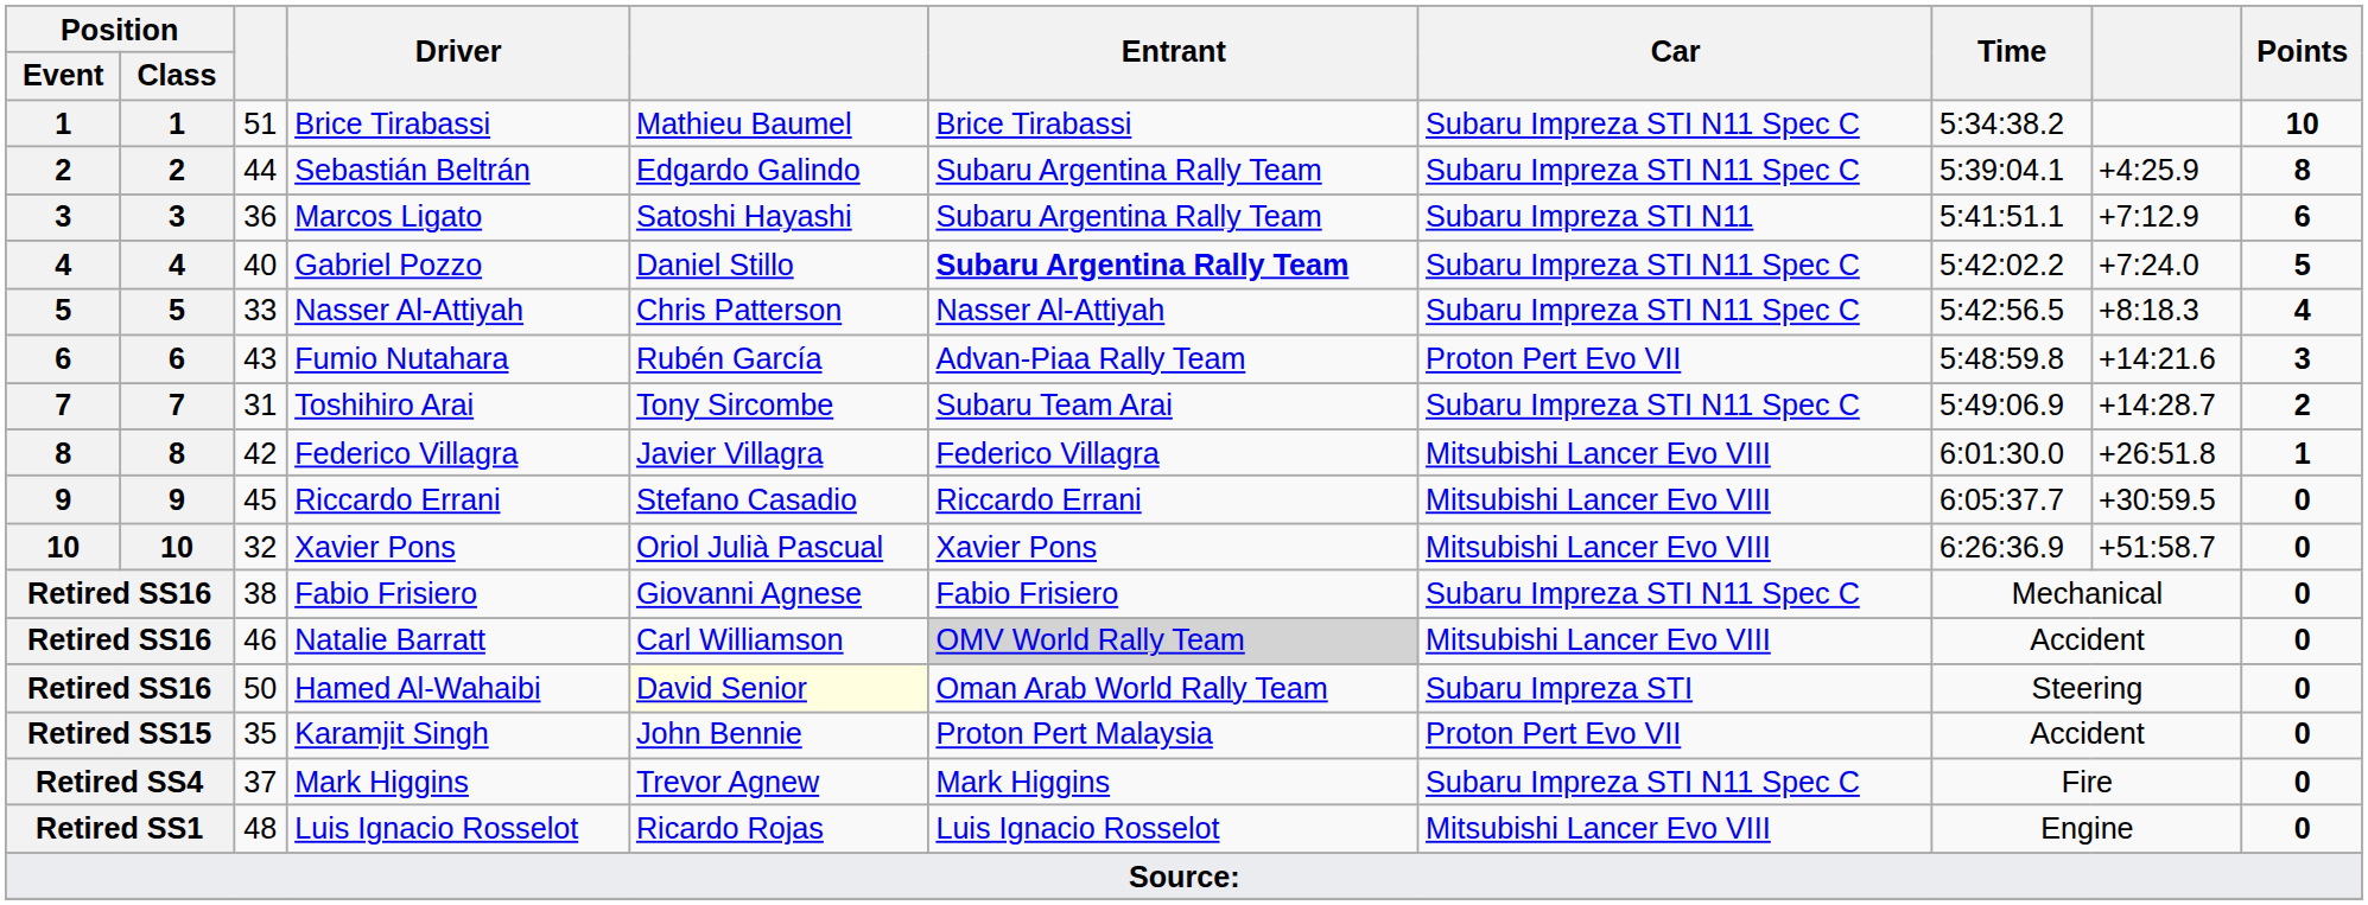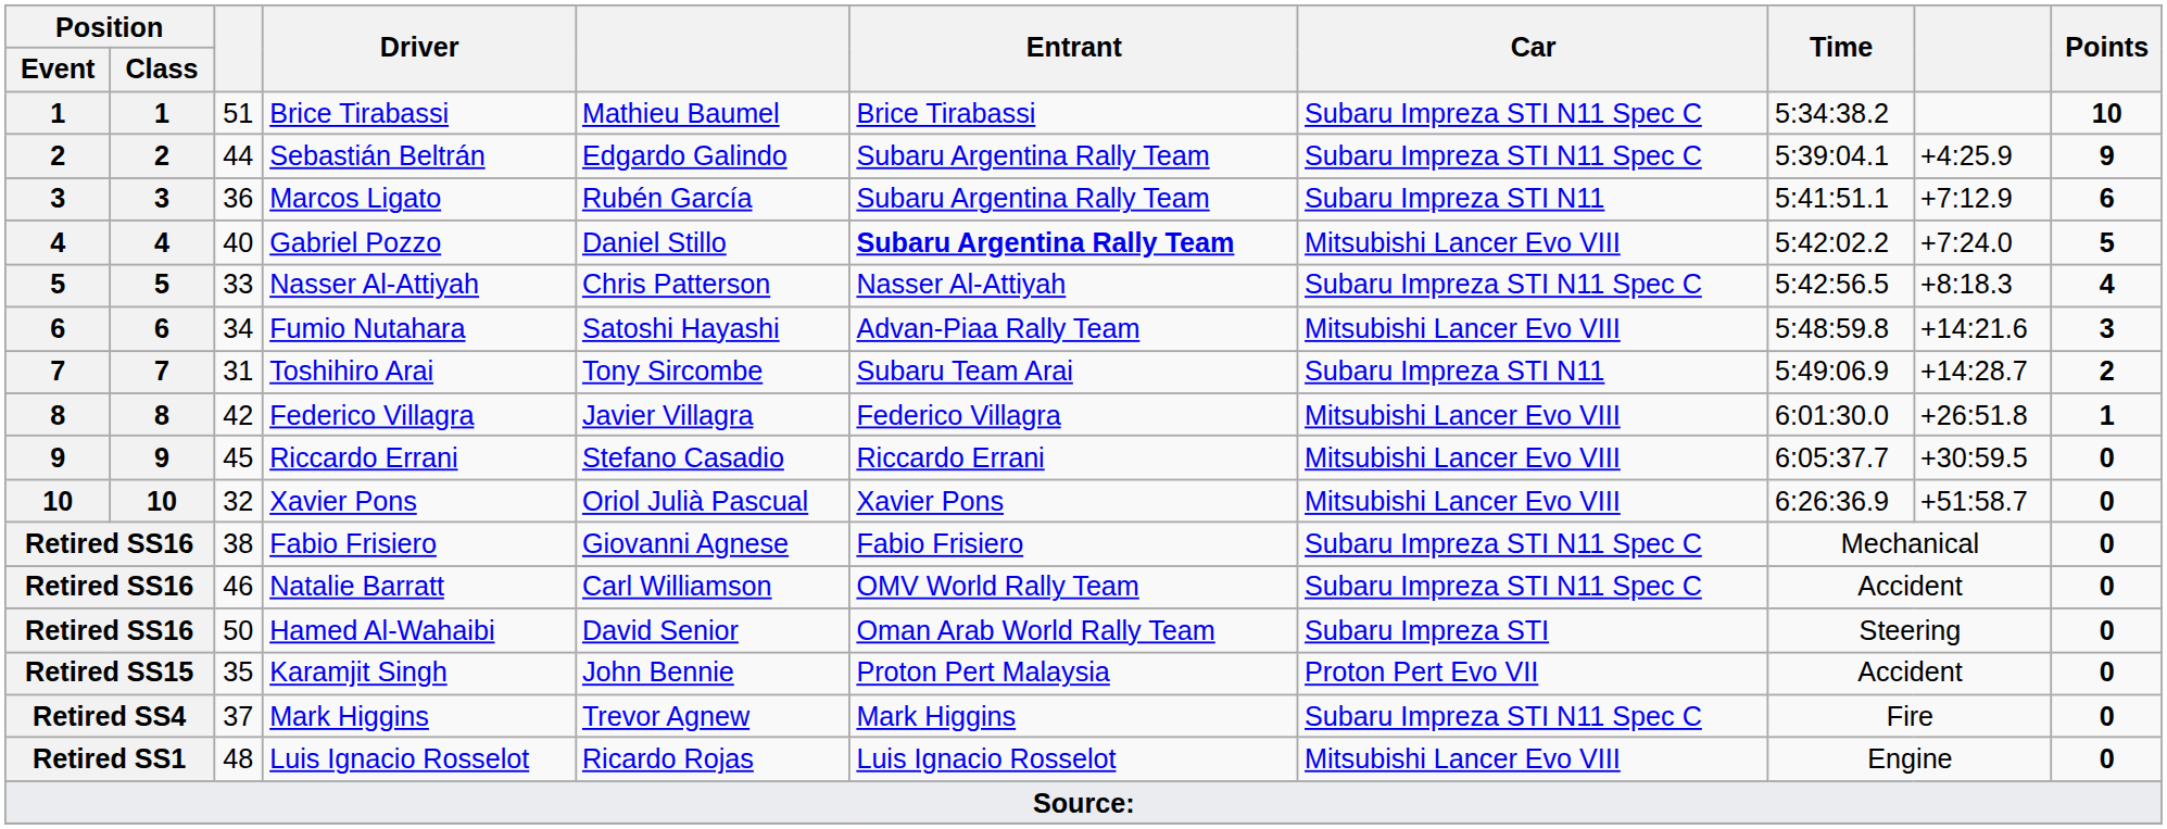 <table class="wikitable" width=85% style="font-size: 85%;">
 <tr>
 <th colspan="2">Position</th>
 <th rowspan="2"></th>
 <th rowspan="2">Driver</th>
 <th rowspan="2"></th>
 <th rowspan="2">Entrant</th>
 <th rowspan="2">Car</th>
 <th rowspan="2">Time</th>
 <th rowspan="2"></th>
 <th rowspan="2">Points</th>
 </tr>
 <tr>
 <th>Event</th>
 <th>Class</th>
 </tr>
 <tr>
 <th>1</th>
 <th>1</th>
 <td align="center">51</td>
 <td> <a href='#'>Brice Tirabassi</a></td>
 <td> <a href='#'>Mathieu Baumel</a></td>
 <td> <a href='#'>Brice Tirabassi</a></td>
 <td><a href='#'>Subaru Impreza STI N11 Spec C</a></td>
 <td>5:34:38.2</td>
 <td></td>
 <td align="center"><strong>10</strong></td>
 </tr>
 <tr>
 <th>2</th>
 <th>2</th>
 <td align="center">44</td>
 <td> <a href='#'>Sebastián Beltrán</a></td>
 <td> <a href='#'>Edgardo Galindo</a></td>
 <td> <a href='#'>Subaru Argentina Rally Team</a></td>
 <td><a href='#'>Subaru Impreza STI N11 Spec C</a></td>
 <td>5:39:04.1</td>
 <td>+4:25.9</td>
-<td align="center"><strong>8</strong></td>
+<td align="center"><strong>9</strong></td>
 </tr>
 <tr>
 <th>3</th>
 <th>3</th>
 <td align="center">36</td>
 <td> <a href='#'>Marcos Ligato</a></td>
-<td> <a href='#'>Satoshi Hayashi</a></td>
+<td> <a href='#'>Rubén García</a></td>
 <td> <a href='#'>Subaru Argentina Rally Team</a></td>
 <td><a href='#'>Subaru Impreza STI N11</a></td>
 <td>5:41:51.1</td>
 <td>+7:12.9</td>
 <td align="center"><strong>6</strong></td>
 </tr>
 <tr>
 <th>4</th>
 <th>4</th>
 <td align="center">40</td>
 <td> <a href='#'>Gabriel Pozzo</a></td>
 <td> <a href='#'>Daniel Stillo</a></td>
 <td><strong> <a href='#'>Subaru Argentina Rally Team</a></strong></td>
-<td><a href='#'>Subaru Impreza STI N11 Spec C</a></td>
+<td><a href='#'>Mitsubishi Lancer Evo VIII</a></td>
 <td>5:42:02.2</td>
 <td>+7:24.0</td>
 <td align="center"><strong>5</strong></td>
 </tr>
 <tr>
 <th>5</th>
 <th>5</th>
 <td align="center">33</td>
 <td> <a href='#'>Nasser Al-Attiyah</a></td>
 <td> <a href='#'>Chris Patterson</a></td>
 <td> <a href='#'>Nasser Al-Attiyah</a></td>
 <td><a href='#'>Subaru Impreza STI N11 Spec C</a></td>
 <td>5:42:56.5</td>
 <td>+8:18.3</td>
 <td align="center"><strong>4</strong></td>
 </tr>
 <tr>
 <th>6</th>
 <th>6</th>
-<td align="center">43</td>
+<td align="center">34</td>
 <td> <a href='#'>Fumio Nutahara</a></td>
-<td> <a href='#'>Rubén García</a></td>
+<td> <a href='#'>Satoshi Hayashi</a></td>
 <td> <a href='#'>Advan-Piaa Rally Team</a></td>
-<td><a href='#'>Proton Pert Evo VII</a></td>
+<td><a href='#'>Mitsubishi Lancer Evo VIII</a></td>
 <td>5:48:59.8</td>
 <td>+14:21.6</td>
 <td align="center"><strong>3</strong></td>
 </tr>
 <tr>
 <th>7</th>
 <th>7</th>
 <td align="center">31</td>
 <td> <a href='#'>Toshihiro Arai</a></td>
 <td> <a href='#'>Tony Sircombe</a></td>
 <td> <a href='#'>Subaru Team Arai</a></td>
-<td><a href='#'>Subaru Impreza STI N11 Spec C</a></td>
+<td><a href='#'>Subaru Impreza STI N11</a></td>
 <td>5:49:06.9</td>
 <td>+14:28.7</td>
 <td align="center"><strong>2</strong></td>
 </tr>
 <tr>
 <th>8</th>
 <th>8</th>
 <td align="center">42</td>
 <td> <a href='#'>Federico Villagra</a></td>
 <td> <a href='#'>Javier Villagra</a></td>
 <td> <a href='#'>Federico Villagra</a></td>
 <td><a href='#'>Mitsubishi Lancer Evo VIII</a></td>
 <td>6:01:30.0</td>
 <td>+26:51.8</td>
 <td align="center"><strong>1</strong></td>
 </tr>
 <tr>
 <th>9</th>
 <th>9</th>
 <td align="center">45</td>
 <td> <a href='#'>Riccardo Errani</a></td>
 <td> <a href='#'>Stefano Casadio</a></td>
 <td> <a href='#'>Riccardo Errani</a></td>
 <td><a href='#'>Mitsubishi Lancer Evo VIII</a></td>
 <td>6:05:37.7</td>
 <td>+30:59.5</td>
 <td align="center"><strong>0</strong></td>
 </tr>
 <tr>
 <th>10</th>
 <th>10</th>
 <td align="center">32</td>
 <td> <a href='#'>Xavier Pons</a></td>
 <td> <a href='#'>Oriol Julià Pascual</a></td>
 <td> <a href='#'>Xavier Pons</a></td>
 <td><a href='#'>Mitsubishi Lancer Evo VIII</a></td>
 <td>6:26:36.9</td>
 <td>+51:58.7</td>
 <td align="center"><strong>0</strong></td>
 </tr>
 <tr>
 <th colspan="2">Retired SS16</th>
 <td align="center">38</td>
 <td> <a href='#'>Fabio Frisiero</a></td>
 <td> <a href='#'>Giovanni Agnese</a></td>
 <td> <a href='#'>Fabio Frisiero</a></td>
 <td><a href='#'>Subaru Impreza STI N11 Spec C</a></td>
 <td align="center" colspan="2">Mechanical</td>
 <td align="center"><strong>0</strong></td>
 </tr>
 <tr>
 <th colspan="2">Retired SS16</th>
 <td align="center">46</td>
 <td> <a href='#'>Natalie Barratt</a></td>
 <td> <a href='#'>Carl Williamson</a></td>
-<td style="background: lightgrey;"> <a href='#'>OMV World Rally Team</a></td>
-<td><a href='#'>Mitsubishi Lancer Evo VIII</a></td>
+<td> <a href='#'>OMV World Rally Team</a></td>
+<td><a href='#'>Subaru Impreza STI N11 Spec C</a></td>
 <td align="center" colspan="2">Accident</td>
 <td align="center"><strong>0</strong></td>
 </tr>
 <tr>
 <th colspan="2">Retired SS16</th>
 <td align="center">50</td>
 <td> <a href='#'>Hamed Al-Wahaibi</a></td>
-<td style="background: lightyellow;"> <a href='#'>David Senior</a></td>
+<td> <a href='#'>David Senior</a></td>
 <td> <a href='#'>Oman Arab World Rally Team</a></td>
 <td><a href='#'>Subaru Impreza STI</a></td>
 <td align="center" colspan="2">Steering</td>
 <td align="center"><strong>0</strong></td>
 </tr>
 <tr>
 <th colspan="2">Retired SS15</th>
 <td align="center">35</td>
 <td> <a href='#'>Karamjit Singh</a></td>
 <td> <a href='#'>John Bennie</a></td>
 <td> <a href='#'>Proton Pert Malaysia</a></td>
 <td><a href='#'>Proton Pert Evo VII</a></td>
 <td align="center" colspan="2">Accident</td>
 <td align="center"><strong>0</strong></td>
 </tr>
 <tr>
 <th colspan="2">Retired SS4</th>
 <td align="center">37</td>
 <td> <a href='#'>Mark Higgins</a></td>
 <td> <a href='#'>Trevor Agnew</a></td>
 <td> <a href='#'>Mark Higgins</a></td>
 <td><a href='#'>Subaru Impreza STI N11 Spec C</a></td>
 <td align="center" colspan="2">Fire</td>
 <td align="center"><strong>0</strong></td>
 </tr>
 <tr>
 <th colspan="2">Retired SS1</th>
 <td align="center">48</td>
 <td> <a href='#'>Luis Ignacio Rosselot</a></td>
 <td> <a href='#'>Ricardo Rojas</a></td>
 <td> <a href='#'>Luis Ignacio Rosselot</a></td>
 <td><a href='#'>Mitsubishi Lancer Evo VIII</a></td>
 <td align="center" colspan="2">Engine</td>
 <td align="center"><strong>0</strong></td>
 </tr>
 <tr>
 <td style="background-color:#EAECF0; text-align:center" colspan="10"><strong>Source:</strong></td>
 </tr>
 <tr>
 </tr>
 </table>
